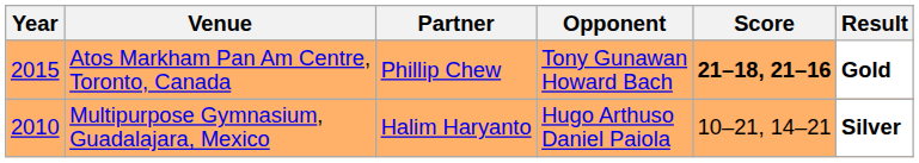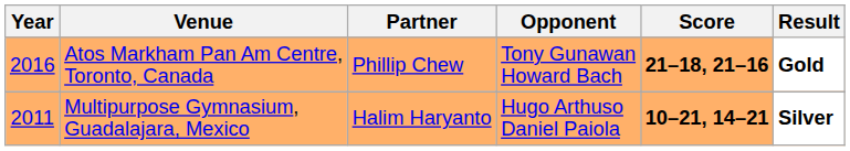 <table class="sortable wikitable" style="font-size: 90%;">
 <tr>
 <th>Year</th>
 <th>Venue</th>
 <th>Partner</th>
 <th>Opponent</th>
 <th>Score</th>
 <th>Result</th>
 </tr>
 <tr style="background:#FFB069">
-<td align="center"><a href='#'>2015</a></td>
+<td align="center"><a href='#'>2016</a></td>
 <td align="left"><a href='#'>Atos Markham Pan Am Centre</a>,<br><a href='#'>Toronto, Canada</a></td>
 <td align="left"> <a href='#'>Phillip Chew</a></td>
 <td align="left"> <a href='#'>Tony Gunawan</a> <br>  <a href='#'>Howard Bach</a></td>
 <td align="left"><strong>21–18, 21–16</strong></td>
 <td style="text-align:left; background:white"> <strong>Gold</strong></td>
 </tr>
 <tr>
 </tr>
 <tr style="background:#FFB069">
-<td align="center"><a href='#'>2010</a></td>
+<td align="center"><a href='#'>2011</a></td>
 <td align="left"><a href='#'>Multipurpose Gymnasium</a>,<br><a href='#'>Guadalajara, Mexico</a></td>
 <td align="left"> <a href='#'>Halim Haryanto</a></td>
 <td align="left"> <a href='#'>Hugo Arthuso</a> <br>  <a href='#'>Daniel Paiola</a></td>
-<td align="left">10–21, 14–21</td>
+<td align="left"><strong>10–21, 14–21</strong></td>
 <td style="text-align:left; background:white"> <strong>Silver</strong></td>
 </tr>
 </table>
